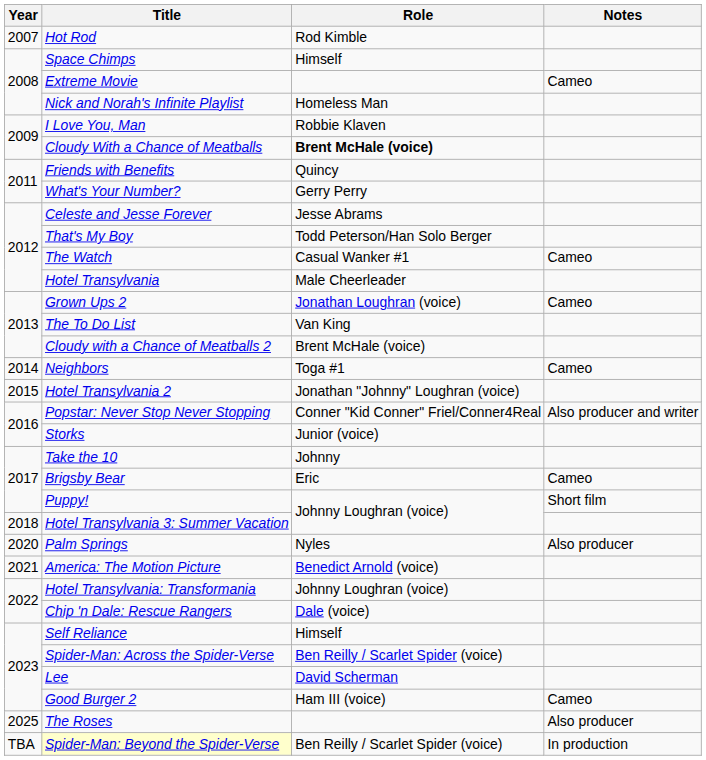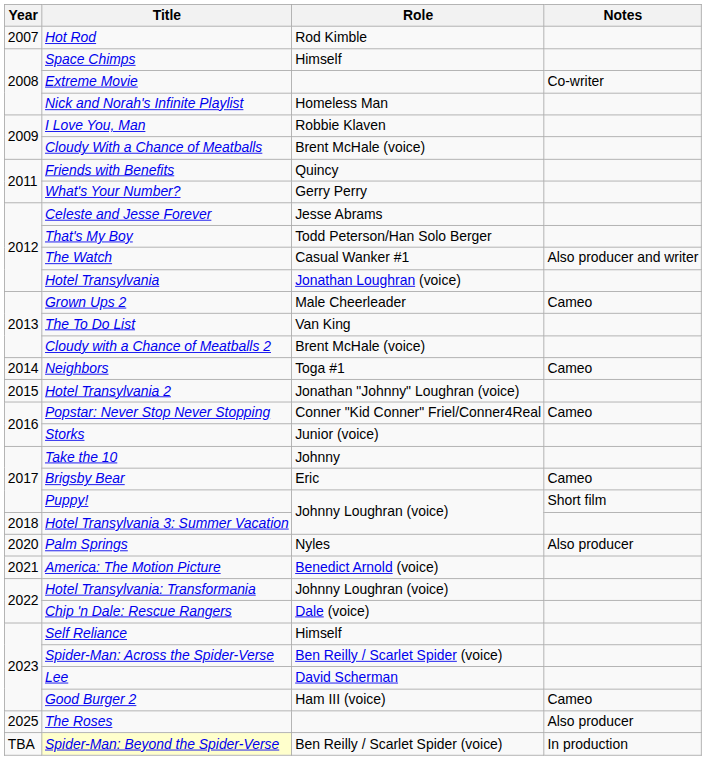 <table class="wikitable sortable">
 <tr>
 <th>Year</th>
 <th>Title</th>
 <th>Role</th>
 <th>Notes</th>
 </tr>
 <tr>
 <td>2007</td>
 <td><em><a href='#'>Hot Rod</a></em></td>
 <td>Rod Kimble</td>
 <td></td>
 </tr>
 <tr>
 <td rowspan="3">2008</td>
 <td><em><a href='#'>Space Chimps</a></em></td>
 <td>Himself</td>
 <td></td>
 </tr>
 <tr>
 <td><em><a href='#'>Extreme Movie</a></em></td>
 <td></td>
-<td>Cameo</td>
+<td>Co-writer</td>
 </tr>
 <tr>
 <td><em><a href='#'>Nick and Norah's Infinite Playlist</a></em></td>
 <td>Homeless Man</td>
 <td></td>
 </tr>
 <tr>
 <td rowspan="2">2009</td>
 <td><em><a href='#'>I Love You, Man</a></em></td>
 <td>Robbie Klaven</td>
 <td></td>
 </tr>
 <tr>
 <td><em><a href='#'>Cloudy With a Chance of Meatballs</a></em></td>
-<td><strong>Brent McHale (voice)</strong></td>
+<td>Brent McHale (voice)</td>
 <td></td>
 </tr>
 <tr>
 <td rowspan="2">2011</td>
 <td><em><a href='#'>Friends with Benefits</a></em></td>
 <td>Quincy</td>
 <td></td>
 </tr>
 <tr>
 <td><em><a href='#'>What's Your Number?</a></em></td>
 <td>Gerry Perry</td>
 <td></td>
 </tr>
 <tr>
 <td rowspan="4">2012</td>
 <td><em><a href='#'>Celeste and Jesse Forever</a></em></td>
 <td>Jesse Abrams</td>
 <td></td>
 </tr>
 <tr>
 <td><em><a href='#'>That's My Boy</a></em></td>
 <td>Todd Peterson/Han Solo Berger</td>
 <td></td>
 </tr>
 <tr>
 <td><em><a href='#'>The Watch</a></em></td>
 <td>Casual Wanker #1</td>
-<td>Cameo</td>
+<td>Also producer and writer</td>
 </tr>
 <tr>
 <td><em><a href='#'>Hotel Transylvania</a></em></td>
-<td>Male Cheerleader</td>
+<td><a href='#'>Jonathan Loughran</a> (voice)</td>
 <td></td>
 </tr>
 <tr>
 <td rowspan="3">2013</td>
 <td><em><a href='#'>Grown Ups 2</a></em></td>
-<td><a href='#'>Jonathan Loughran</a> (voice)</td>
+<td>Male Cheerleader</td>
 <td>Cameo</td>
 </tr>
 <tr>
 <td><em><a href='#'>The To Do List</a></em></td>
 <td>Van King</td>
 <td></td>
 </tr>
 <tr>
 <td><em><a href='#'>Cloudy with a Chance of Meatballs 2</a></em></td>
 <td>Brent McHale (voice)</td>
 <td></td>
 </tr>
 <tr>
 <td>2014</td>
 <td><em><a href='#'>Neighbors</a></em></td>
 <td>Toga #1</td>
 <td>Cameo</td>
 </tr>
 <tr>
 <td>2015</td>
 <td><em><a href='#'>Hotel Transylvania 2</a></em></td>
 <td>Jonathan "Johnny" Loughran (voice)</td>
 <td></td>
 </tr>
 <tr>
 <td rowspan="2">2016</td>
 <td><em><a href='#'>Popstar: Never Stop Never Stopping</a></em></td>
 <td>Conner "Kid Conner" Friel/Conner4Real</td>
-<td>Also producer and writer</td>
+<td>Cameo</td>
 </tr>
 <tr>
 <td><em><a href='#'>Storks</a></em></td>
 <td>Junior (voice)</td>
 <td></td>
 </tr>
 <tr>
 <td rowspan="3">2017</td>
 <td><em><a href='#'>Take the 10</a></em></td>
 <td>Johnny</td>
 <td></td>
 </tr>
 <tr>
 <td><em><a href='#'>Brigsby Bear</a></em></td>
 <td>Eric</td>
 <td>Cameo</td>
 </tr>
 <tr>
 <td><em><a href='#'>Puppy!</a></em></td>
 <td rowspan="2">Johnny Loughran (voice)</td>
 <td>Short film</td>
 </tr>
 <tr>
 <td>2018</td>
 <td><em><a href='#'>Hotel Transylvania 3: Summer Vacation</a></em></td>
 <td></td>
 </tr>
 <tr>
 <td>2020</td>
 <td><em><a href='#'>Palm Springs</a></em></td>
 <td>Nyles</td>
 <td>Also producer</td>
 </tr>
 <tr>
 <td>2021</td>
 <td><em><a href='#'>America: The Motion Picture</a></em></td>
 <td><a href='#'>Benedict Arnold</a> (voice)</td>
 <td></td>
 </tr>
 <tr>
 <td rowspan="2">2022</td>
 <td><em><a href='#'>Hotel Transylvania: Transformania</a></em></td>
 <td>Johnny Loughran (voice)</td>
 <td></td>
 </tr>
 <tr>
 <td><em><a href='#'>Chip 'n Dale: Rescue Rangers</a></em></td>
 <td><a href='#'>Dale</a> (voice)</td>
 <td></td>
 </tr>
 <tr>
 <td rowspan="4">2023</td>
 <td><em><a href='#'>Self Reliance</a></em></td>
 <td>Himself</td>
 <td></td>
 </tr>
 <tr>
 <td><em><a href='#'>Spider-Man: Across the Spider-Verse</a></em></td>
 <td><a href='#'>Ben Reilly / Scarlet Spider</a> (voice)</td>
 <td></td>
 </tr>
 <tr>
 <td><em><a href='#'>Lee</a></em></td>
 <td><a href='#'>David Scherman</a></td>
 <td></td>
 </tr>
 <tr>
 <td><em><a href='#'>Good Burger 2</a></em></td>
 <td>Ham III (voice)</td>
 <td>Cameo</td>
 </tr>
 <tr>
 <td>2025</td>
 <td><em><a href='#'>The Roses</a></em></td>
 <td></td>
 <td>Also producer</td>
 </tr>
 <tr>
 <td rowspan="3">TBA</td>
 <td style="background:#FFFFCC;"><em><a href='#'>Spider-Man: Beyond the Spider-Verse</a></em> </td>
 <td>Ben Reilly / Scarlet Spider (voice)</td>
 <td>In production</td>
 </tr>
 </table>
